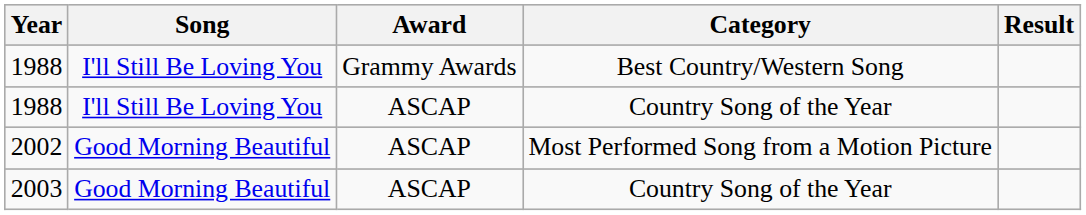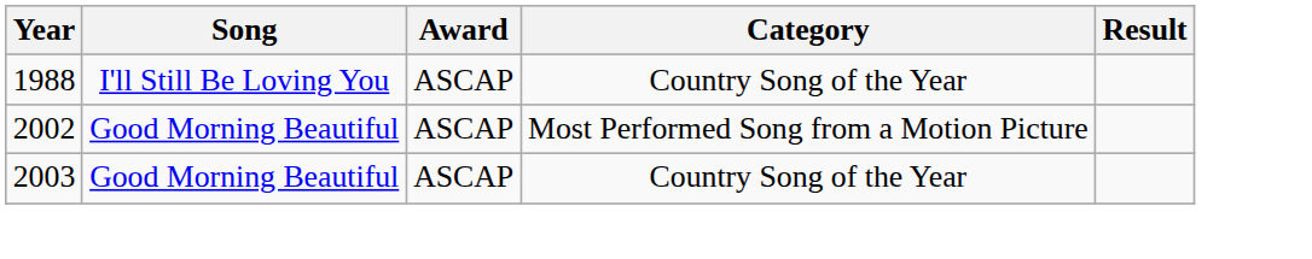 <table class="wikitable" style="text-align:center">
 <tr>
 <th>Year</th>
 <th>Song</th>
 <th>Award</th>
 <th>Category</th>
 <th>Result</th>
-</tr>
-<tr>
-<td>1988</td>
-<td><a href='#'>I'll Still Be Loving You</a></td>
-<td>Grammy Awards</td>
-<td>Best Country/Western Song</td>
-<td></td>
 </tr>
 <tr>
 <td>1988</td>
 <td><a href='#'>I'll Still Be Loving You</a></td>
 <td>ASCAP</td>
 <td>Country Song of the Year</td>
 <td></td>
 </tr>
 <tr>
 <td>2002</td>
 <td><a href='#'>Good Morning Beautiful</a></td>
 <td>ASCAP</td>
 <td>Most Performed Song from a Motion Picture</td>
 <td></td>
 </tr>
 <tr>
 <td>2003</td>
 <td><a href='#'>Good Morning Beautiful</a></td>
 <td>ASCAP</td>
 <td>Country Song of the Year</td>
 <td></td>
 </tr>
 </table>
